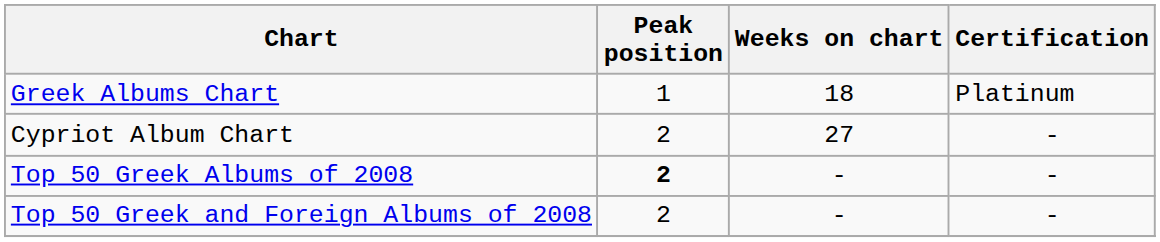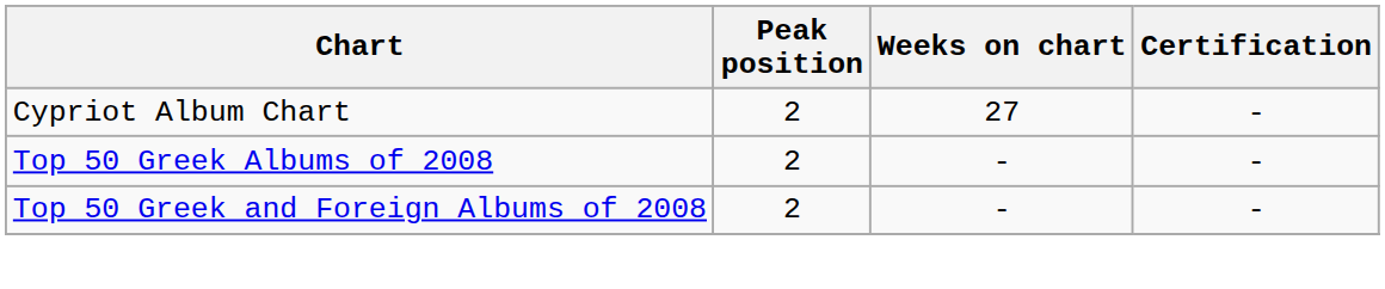 <table class="wikitable">
 <tr>
 <th align="left">Chart</th>
 <th align="left">Peak<br>position</th>
 <th align="left">Weeks on chart</th>
 <th align="left">Certification</th>
-</tr>
-<tr>
-<td align="left"><a href='#'>Greek Albums Chart</a></td>
-<td align="center">1</td>
-<td align="center">18</td>
-<td align="left">Platinum</td>
 </tr>
 <tr>
 <td align="left">Cypriot Album Chart</td>
 <td align="center">2</td>
 <td align="center">27</td>
 <td align="center">-</td>
 </tr>
 <tr>
 <td align="left"><a href='#'>Top 50 Greek Albums of 2008</a></td>
-<td align="center"><strong>2</strong></td>
+<td align="center">2</td>
 <td align="center">-</td>
 <td align="center">-</td>
 </tr>
 <tr>
 <td align="left"><a href='#'>Top 50 Greek and Foreign Albums of 2008</a></td>
 <td align="center">2</td>
 <td align="center">-</td>
 <td align="center">-</td>
 </tr>
 <tr>
 </tr>
 </table>
